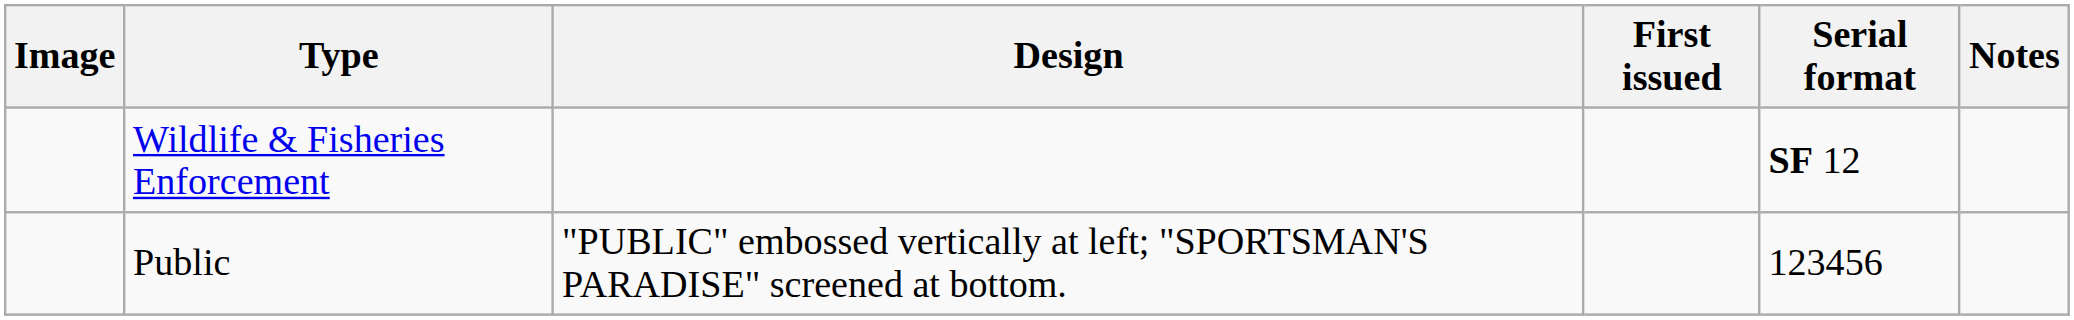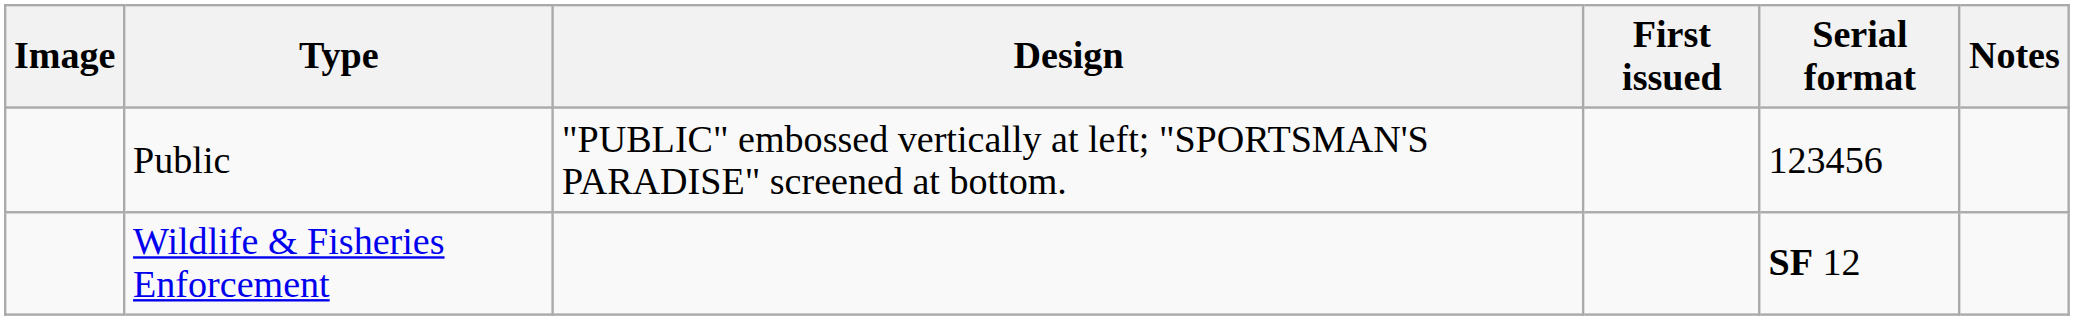 <table class=wikitable>
 <tr>
 <th>Image</th>
 <th>Type</th>
 <th>Design</th>
 <th>First issued</th>
 <th>Serial format</th>
 <th>Notes</th>
 </tr>
 <tr>
 <td></td>
+<td>Public</td>
+<td>"PUBLIC" embossed vertically at left; "SPORTSMAN'S PARADISE" screened at bottom.</td>
+<td></td>
+<td>123456</td>
+<td></td>
+</tr>
+<tr>
+<td></td>
 <td><a href='#'>Wildlife & Fisheries Enforcement</a></td>
 <td></td>
 <td></td>
 <td><strong>SF</strong> 12</td>
 <td></td>
 </tr>
-<tr>
-<td></td>
-<td>Public</td>
-<td>"PUBLIC" embossed vertically at left; "SPORTSMAN'S PARADISE" screened at bottom.</td>
-<td></td>
-<td>123456</td>
-<td></td>
-</tr>
 </table>
